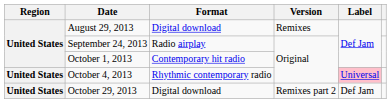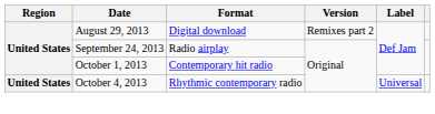 <table class="wikitable plainrowheaders">
 <tr>
 <th scope="col">Region</th>
 <th scope="col">Date</th>
 <th scope="col">Format</th>
 <th scope="col">Version</th>
 <th scope="col">Label</th>
 <th scope="col"></th>
 </tr>
 <tr>
 <th rowspan="3" scope="row">United States</th>
 <td>August 29, 2013</td>
 <td><a href='#'>Digital download</a></td>
-<td>Remixes</td>
+<td>Remixes part 2</td>
 <td rowspan="3"><a href='#'>Def Jam</a></td>
 <td align="center"></td>
 </tr>
 <tr>
 <td>September 24, 2013</td>
 <td>Radio <a href='#'>airplay</a></td>
 <td rowspan="3">Original</td>
 <td align="center" rowspan="2"></td>
 </tr>
 <tr>
 <td>October 1, 2013</td>
 <td><a href='#'>Contemporary hit radio</a></td>
 </tr>
 <tr>
 <th scope="row">United States</th>
 <td>October 4, 2013</td>
 <td><a href='#'>Rhythmic contemporary</a> radio</td>
-<td style="background: pink;"><a href='#'>Universal</a></td>
-<td align="center"></td>
-</tr>
-<tr>
-<th scope="row">United States</th>
-<td>October 29, 2013</td>
-<td>Digital download</td>
-<td>Remixes part 2</td>
-<td>Def Jam</td>
+<td><a href='#'>Universal</a></td>
 <td align="center"></td>
 </tr>
 </table>
